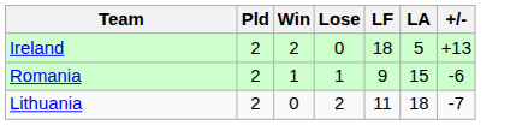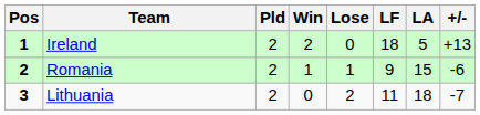 <table class="wikitable" style="font-size: 100%">
 <tr>
+<th width=20>Pos</th>
 <th width=200>Team</th>
 <th width=25>Pld</th>
 <th width=25>Win</th>
 <th width=25>Lose</th>
 <th width=25>LF</th>
 <th width=25>LA</th>
 <th width=25>+/-</th>
 </tr>
 <tr align=center style="background: #ccffcc;">
+<td><strong>1</strong></td>
 <td align="left"> <a href='#'>Ireland</a></td>
 <td>2</td>
 <td>2</td>
 <td>0</td>
 <td>18</td>
 <td>5</td>
 <td>+13</td>
 </tr>
 <tr align=center style="background: #ccffcc;">
+<td><strong>2</strong></td>
 <td align="left"> <a href='#'>Romania</a></td>
 <td>2</td>
 <td>1</td>
 <td>1</td>
 <td>9</td>
 <td>15</td>
 <td>-6</td>
 </tr>
 <tr align=center>
+<td><strong>3</strong></td>
 <td align="left"> <a href='#'>Lithuania</a></td>
 <td>2</td>
 <td>0</td>
 <td>2</td>
 <td>11</td>
 <td>18</td>
 <td>-7</td>
 </tr>
 </table>
